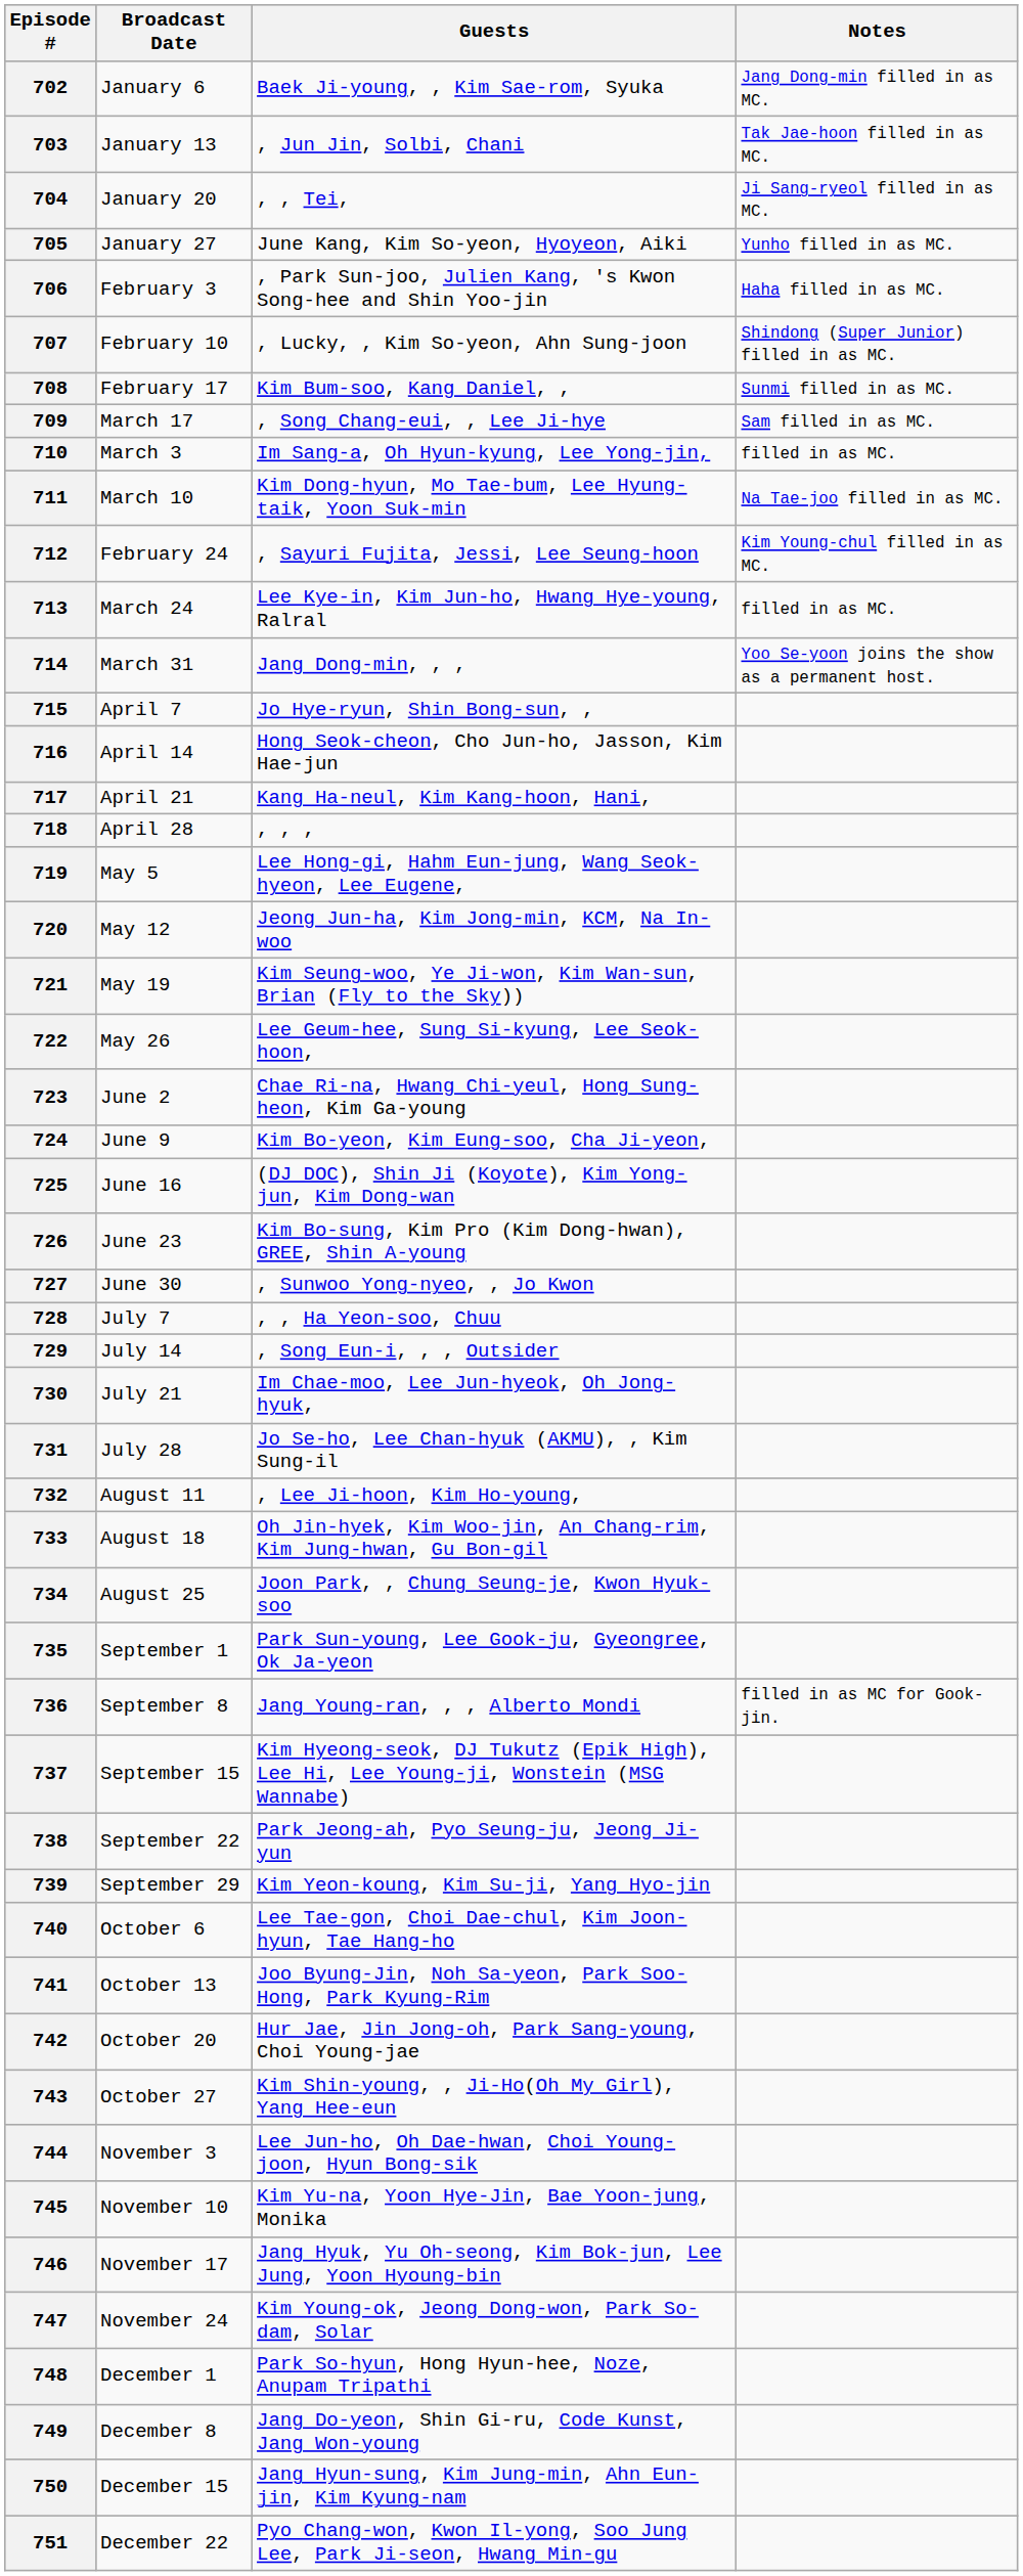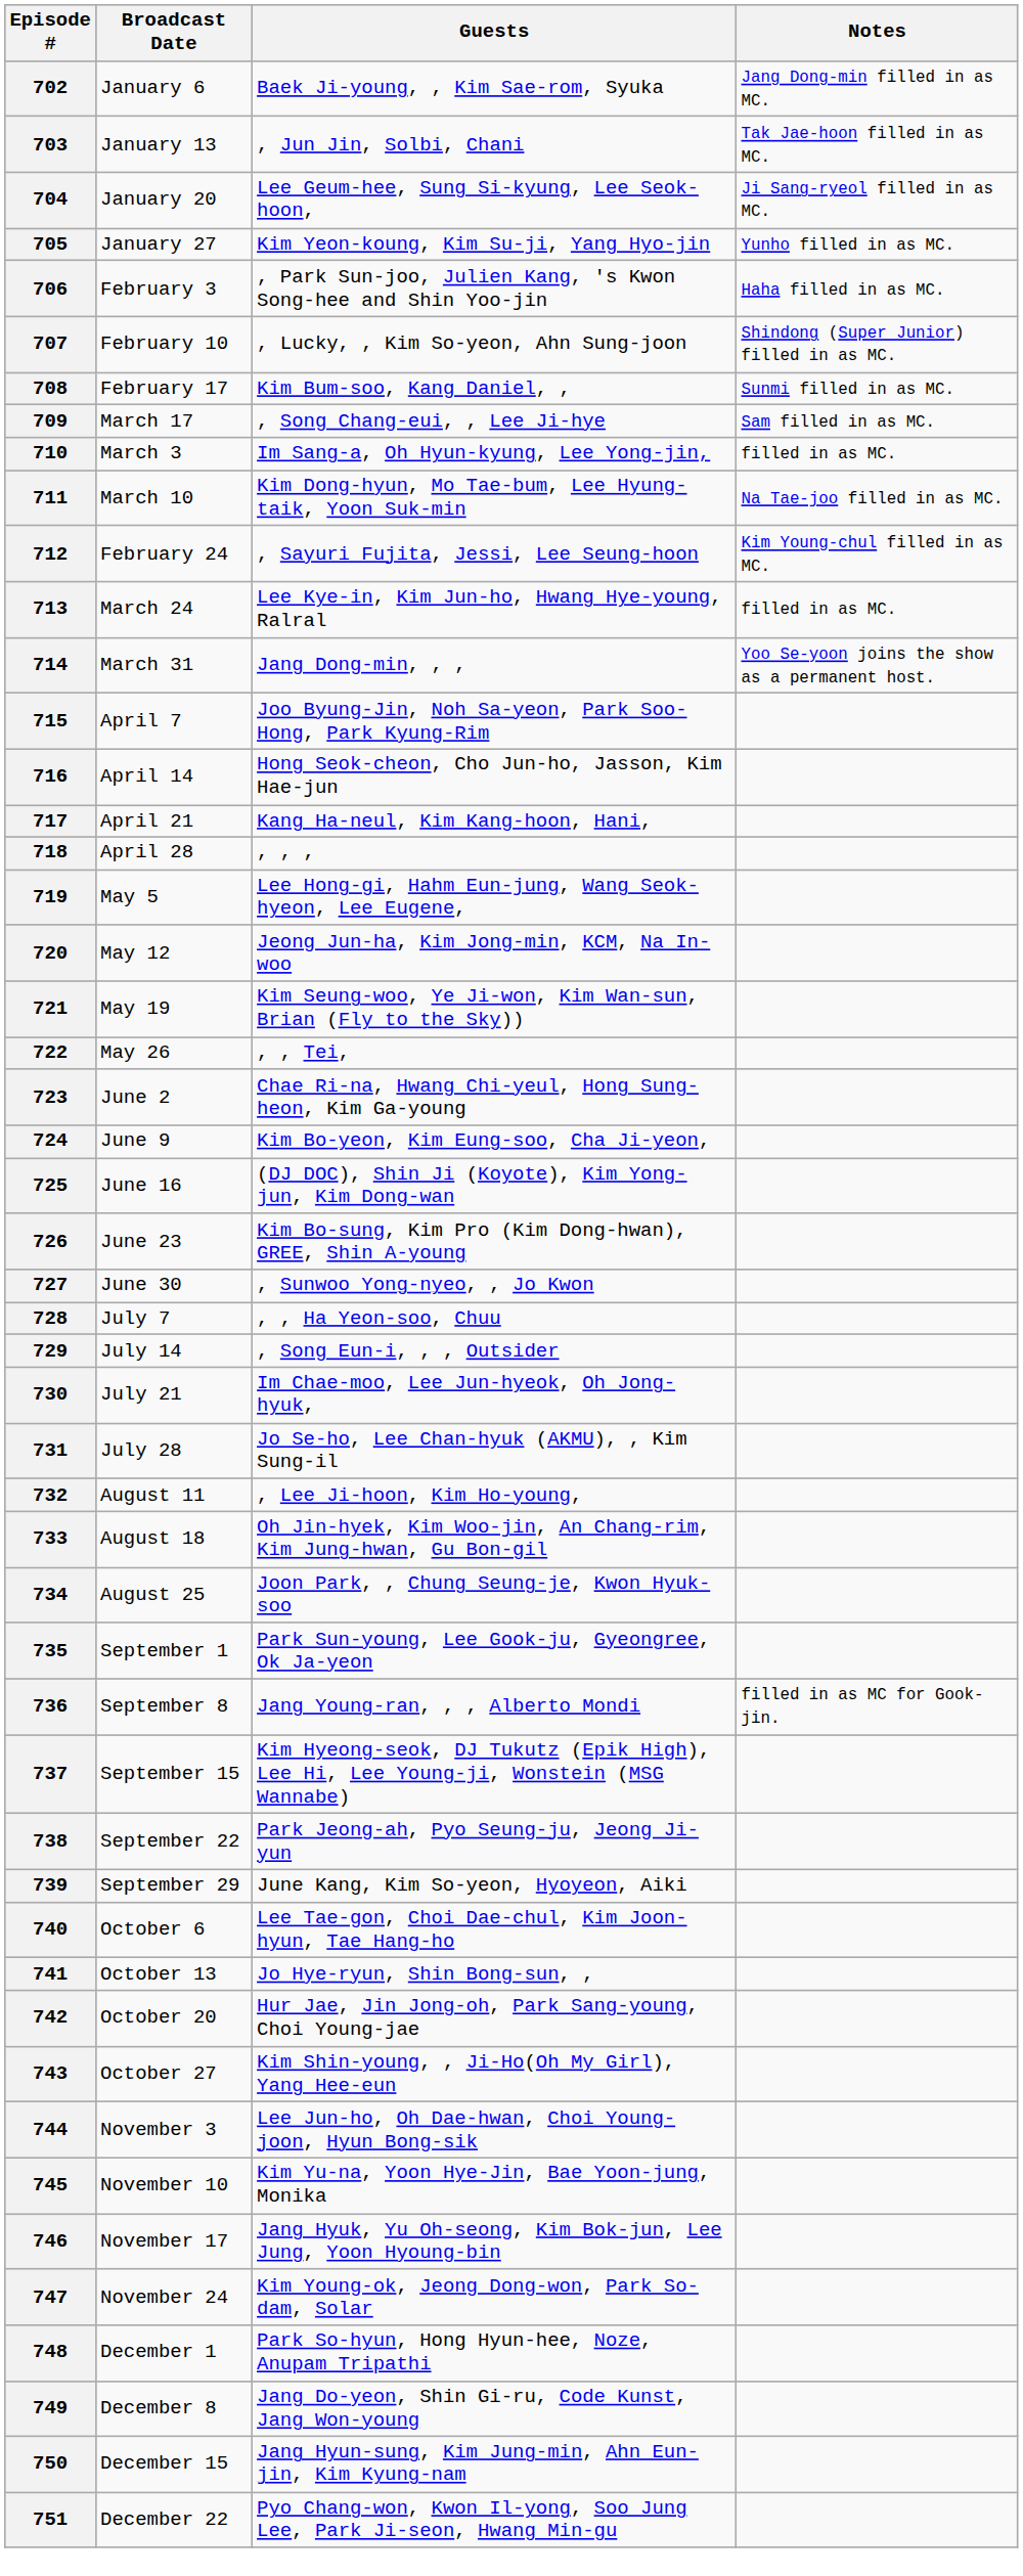 <table class="wikitable" style="font-size: 90%;">
 <tr>
 <th>Episode #</th>
 <th width=120>Broadcast Date</th>
 <th width=550>Guests</th>
 <th width=300>Notes</th>
 </tr>
 <tr>
 <th>702</th>
 <td>January 6</td>
 <td><a href='#'>Baek Ji-young</a>, , <a href='#'>Kim Sae-rom</a>, Syuka</td>
 <td><small><a href='#'>Jang Dong-min</a> filled in as MC.</small></td>
 </tr>
 <tr>
 <th>703</th>
 <td>January 13</td>
 <td>, <a href='#'>Jun Jin</a>, <a href='#'>Solbi</a>, <a href='#'>Chani</a></td>
 <td><small><a href='#'>Tak Jae-hoon</a> filled in as MC.</small></td>
 </tr>
 <tr>
 <th>704</th>
 <td>January 20</td>
-<td>, , <a href='#'>Tei</a>, </td>
+<td><a href='#'>Lee Geum-hee</a>, <a href='#'>Sung Si-kyung</a>, <a href='#'>Lee Seok-hoon</a>, </td>
 <td><small><a href='#'>Ji Sang-ryeol</a> filled in as MC.</small></td>
 </tr>
 <tr>
 <th>705</th>
 <td>January 27</td>
-<td>June Kang, Kim So-yeon, <a href='#'>Hyoyeon</a>, Aiki</td>
+<td><a href='#'>Kim Yeon-koung</a>, <a href='#'>Kim Su-ji</a>, <a href='#'>Yang Hyo-jin</a></td>
 <td><small><a href='#'>Yunho</a> filled in as MC.</small></td>
 </tr>
 <tr>
 <th>706</th>
 <td>February 3</td>
 <td>, Park Sun-joo, <a href='#'>Julien Kang</a>, 's Kwon Song-hee and Shin Yoo-jin</td>
 <td><small><a href='#'>Haha</a> filled in as MC.</small></td>
 </tr>
 <tr>
 <th>707</th>
 <td>February 10</td>
 <td>, Lucky, , Kim So-yeon, Ahn Sung-joon</td>
 <td><small><a href='#'>Shindong</a> (<a href='#'>Super Junior</a>) filled in as MC.</small></td>
 </tr>
 <tr>
 <th>708</th>
 <td>February 17</td>
 <td><a href='#'>Kim Bum-soo</a>, <a href='#'>Kang Daniel</a>, , </td>
 <td><small><a href='#'>Sunmi</a> filled in as MC.</small></td>
 </tr>
 <tr>
 <th>709</th>
 <td>March 17</td>
 <td>, <a href='#'>Song Chang-eui</a>, , <a href='#'>Lee Ji-hye</a></td>
 <td><small><a href='#'>Sam</a> filled in as MC.</small></td>
 </tr>
 <tr>
 <th>710</th>
 <td>March 3</td>
 <td><a href='#'>Im Sang-a</a>, <a href='#'>Oh Hyun-kyung</a>, <a href='#'>Lee Yong-jin,</a> </td>
 <td><small> filled in as MC.</small></td>
 </tr>
 <tr>
 <th>711</th>
 <td>March 10</td>
 <td><a href='#'>Kim Dong-hyun</a>, <a href='#'>Mo Tae-bum</a>, <a href='#'>Lee Hyung-taik</a>, <a href='#'>Yoon Suk-min</a></td>
 <td><small><a href='#'>Na Tae-joo</a> filled in as MC.</small></td>
 </tr>
 <tr>
 <th>712</th>
 <td>February 24</td>
 <td>, <a href='#'>Sayuri Fujita</a>, <a href='#'>Jessi</a>, <a href='#'>Lee Seung-hoon</a></td>
 <td><small><a href='#'>Kim Young-chul</a> filled in as MC.</small></td>
 </tr>
 <tr>
 <th>713</th>
 <td>March 24</td>
 <td><a href='#'>Lee Kye-in</a>, <a href='#'>Kim Jun-ho</a>, <a href='#'>Hwang Hye-young</a>, Ralral</td>
 <td><small> filled in as MC.</small></td>
 </tr>
 <tr>
 <th>714</th>
 <td>March 31</td>
 <td><a href='#'>Jang Dong-min</a>, , , </td>
 <td><small><a href='#'>Yoo Se-yoon</a> joins the show as a permanent host.</small></td>
 </tr>
 <tr>
 <th>715</th>
 <td>April 7</td>
-<td><a href='#'>Jo Hye-ryun</a>, <a href='#'>Shin Bong-sun</a>, , </td>
+<td><a href='#'>Joo Byung-Jin</a>, <a href='#'>Noh Sa-yeon</a>, <a href='#'>Park Soo-Hong</a>, <a href='#'>Park Kyung-Rim</a></td>
 <td></td>
 </tr>
 <tr>
 <th>716</th>
 <td>April 14</td>
 <td><a href='#'>Hong Seok-cheon</a>, Cho Jun-ho, Jasson, Kim Hae-jun</td>
 <td></td>
 </tr>
 <tr>
 <th>717</th>
 <td>April 21</td>
 <td><a href='#'>Kang Ha-neul</a>, <a href='#'>Kim Kang-hoon</a>, <a href='#'>Hani</a>, </td>
 <td></td>
 </tr>
 <tr>
 <th>718</th>
 <td>April 28</td>
 <td>, , , </td>
 <td></td>
 </tr>
 <tr>
 <th>719</th>
 <td>May 5</td>
 <td><a href='#'>Lee Hong-gi</a>, <a href='#'>Hahm Eun-jung</a>, <a href='#'>Wang Seok-hyeon</a>, <a href='#'>Lee Eugene</a>, </td>
 <td></td>
 </tr>
 <tr>
 <th>720</th>
 <td>May 12</td>
 <td><a href='#'>Jeong Jun-ha</a>, <a href='#'>Kim Jong-min</a>, <a href='#'>KCM</a>, <a href='#'>Na In-woo</a></td>
 <td></td>
 </tr>
 <tr>
 <th>721</th>
 <td>May 19</td>
 <td><a href='#'>Kim Seung-woo</a>, <a href='#'>Ye Ji-won</a>, <a href='#'>Kim Wan-sun</a>, <a href='#'>Brian</a> (<a href='#'>Fly to the Sky</a>))</td>
 <td></td>
 </tr>
 <tr>
 <th>722</th>
 <td>May 26</td>
-<td><a href='#'>Lee Geum-hee</a>, <a href='#'>Sung Si-kyung</a>, <a href='#'>Lee Seok-hoon</a>, </td>
+<td>, , <a href='#'>Tei</a>, </td>
 <td></td>
 </tr>
 <tr>
 <th>723</th>
 <td>June 2</td>
 <td><a href='#'>Chae Ri-na</a>, <a href='#'>Hwang Chi-yeul</a>, <a href='#'>Hong Sung-heon</a>, Kim Ga-young</td>
 <td></td>
 </tr>
 <tr>
 <th>724</th>
 <td>June 9</td>
 <td><a href='#'>Kim Bo-yeon</a>, <a href='#'>Kim Eung-soo</a>, <a href='#'>Cha Ji-yeon</a>, </td>
 <td></td>
 </tr>
 <tr>
 <th>725</th>
 <td>June 16</td>
 <td> (<a href='#'>DJ DOC</a>), <a href='#'>Shin Ji</a> (<a href='#'>Koyote</a>), <a href='#'>Kim Yong-jun</a>, <a href='#'>Kim Dong-wan</a></td>
 <td></td>
 </tr>
 <tr>
 <th>726</th>
 <td>June 23</td>
 <td><a href='#'>Kim Bo-sung</a>, Kim Pro (Kim Dong-hwan), <a href='#'>GREE</a>, <a href='#'>Shin A-young</a></td>
 <td></td>
 </tr>
 <tr>
 <th>727</th>
 <td>June 30</td>
 <td>, <a href='#'>Sunwoo Yong-nyeo</a>, , <a href='#'>Jo Kwon</a></td>
 <td></td>
 </tr>
 <tr>
 <th>728</th>
 <td>July 7</td>
 <td>, , <a href='#'>Ha Yeon-soo</a>, <a href='#'>Chuu</a></td>
 <td></td>
 </tr>
 <tr>
 <th>729</th>
 <td>July 14</td>
 <td>, <a href='#'>Song Eun-i</a>, , , <a href='#'>Outsider</a></td>
 <td></td>
 </tr>
 <tr>
 <th>730</th>
 <td>July 21</td>
 <td><a href='#'>Im Chae-moo</a>, <a href='#'>Lee Jun-hyeok</a>, <a href='#'>Oh Jong-hyuk</a>, </td>
 <td></td>
 </tr>
 <tr>
 <th>731</th>
 <td>July 28</td>
 <td><a href='#'>Jo Se-ho</a>, <a href='#'>Lee Chan-hyuk</a> (<a href='#'>AKMU</a>), , Kim Sung-il</td>
 <td></td>
 </tr>
 <tr>
 <th>732</th>
 <td>August 11</td>
 <td>, <a href='#'>Lee Ji-hoon</a>, <a href='#'>Kim Ho-young</a>, </td>
 <td></td>
 </tr>
 <tr>
 <th>733</th>
 <td>August 18</td>
 <td><a href='#'>Oh Jin-hyek</a>, <a href='#'>Kim Woo-jin</a>, <a href='#'>An Chang-rim</a>, <a href='#'>Kim Jung-hwan</a>, <a href='#'>Gu Bon-gil</a></td>
 <td></td>
 </tr>
 <tr>
 <th>734</th>
 <td>August 25</td>
 <td><a href='#'>Joon Park</a>, , <a href='#'>Chung Seung-je</a>, <a href='#'>Kwon Hyuk-soo</a></td>
 <td></td>
 </tr>
 <tr>
 <th>735</th>
 <td>September 1</td>
 <td><a href='#'>Park Sun-young</a>, <a href='#'>Lee Gook-ju</a>, <a href='#'>Gyeongree</a>, <a href='#'>Ok Ja-yeon</a></td>
 <td></td>
 </tr>
 <tr>
 <th>736</th>
 <td>September 8</td>
 <td><a href='#'>Jang Young-ran</a>, , , <a href='#'>Alberto Mondi</a></td>
 <td><small> filled in as MC for Gook-jin.</small></td>
 </tr>
 <tr>
 <th>737</th>
 <td>September 15</td>
 <td><a href='#'>Kim Hyeong-seok</a>, <a href='#'>DJ Tukutz</a> (<a href='#'>Epik High</a>), <a href='#'>Lee Hi</a>, <a href='#'>Lee Young-ji</a>, <a href='#'>Wonstein</a> (<a href='#'>MSG Wannabe</a>)</td>
 <td></td>
 </tr>
 <tr>
 <th>738</th>
 <td>September 22</td>
 <td><a href='#'>Park Jeong-ah</a>, <a href='#'>Pyo Seung-ju</a>, <a href='#'>Jeong Ji-yun</a></td>
 <td></td>
 </tr>
 <tr>
 <th>739</th>
 <td>September 29</td>
-<td><a href='#'>Kim Yeon-koung</a>, <a href='#'>Kim Su-ji</a>, <a href='#'>Yang Hyo-jin</a></td>
+<td>June Kang, Kim So-yeon, <a href='#'>Hyoyeon</a>, Aiki</td>
 </tr>
 <tr>
 <th>740</th>
 <td>October 6</td>
 <td><a href='#'>Lee Tae-gon</a>, <a href='#'>Choi Dae-chul</a>, <a href='#'>Kim Joon-hyun</a>, <a href='#'>Tae Hang-ho</a></td>
 <td></td>
 </tr>
 <tr>
 <th>741</th>
 <td>October 13</td>
-<td><a href='#'>Joo Byung-Jin</a>, <a href='#'>Noh Sa-yeon</a>, <a href='#'>Park Soo-Hong</a>, <a href='#'>Park Kyung-Rim</a></td>
+<td><a href='#'>Jo Hye-ryun</a>, <a href='#'>Shin Bong-sun</a>, , </td>
 <td></td>
 </tr>
 <tr>
 <th>742</th>
 <td>October 20</td>
 <td><a href='#'>Hur Jae</a>, <a href='#'>Jin Jong-oh</a>, <a href='#'>Park Sang-young</a>, Choi Young-jae</td>
 <td></td>
 </tr>
 <tr>
 <th>743</th>
 <td>October 27</td>
 <td><a href='#'>Kim Shin-young</a>, , <a href='#'>Ji-Ho</a>(<a href='#'>Oh My Girl</a>), <a href='#'>Yang Hee-eun</a></td>
 <td></td>
 </tr>
 <tr>
 <th>744</th>
 <td>November 3</td>
 <td><a href='#'>Lee Jun-ho</a>, <a href='#'>Oh Dae-hwan</a>, <a href='#'>Choi Young-joon</a>, <a href='#'>Hyun Bong-sik</a></td>
 <td></td>
 </tr>
 <tr>
 <th>745</th>
 <td>November 10</td>
 <td><a href='#'>Kim Yu-na</a>, <a href='#'>Yoon Hye-Jin</a>, <a href='#'>Bae Yoon-jung</a>, Monika</td>
 <td></td>
 </tr>
 <tr>
 <th>746</th>
 <td>November 17</td>
 <td><a href='#'>Jang Hyuk</a>, <a href='#'>Yu Oh-seong</a>, <a href='#'>Kim Bok-jun</a>, <a href='#'>Lee Jung</a>, <a href='#'>Yoon Hyoung-bin</a></td>
 <td></td>
 </tr>
 <tr>
 <th>747</th>
 <td>November 24</td>
 <td><a href='#'>Kim Young-ok</a>, <a href='#'>Jeong Dong-won</a>, <a href='#'>Park So-dam</a>, <a href='#'>Solar</a></td>
 <td></td>
 </tr>
 <tr>
 <th>748</th>
 <td>December 1</td>
 <td><a href='#'>Park So-hyun</a>, Hong Hyun-hee, <a href='#'>Noze</a>, <a href='#'>Anupam Tripathi</a></td>
 <td></td>
 </tr>
 <tr>
 <th>749</th>
 <td>December 8</td>
 <td><a href='#'>Jang Do-yeon</a>, Shin Gi-ru, <a href='#'>Code Kunst</a>, <a href='#'>Jang Won-young</a></td>
 <td></td>
 </tr>
 <tr>
 <th>750</th>
 <td>December 15</td>
 <td><a href='#'>Jang Hyun-sung</a>, <a href='#'>Kim Jung-min</a>, <a href='#'>Ahn Eun-jin</a>, <a href='#'>Kim Kyung-nam</a></td>
 <td></td>
 </tr>
 <tr>
 <th>751</th>
 <td>December 22</td>
 <td><a href='#'>Pyo Chang-won</a>, <a href='#'>Kwon Il-yong</a>, <a href='#'>Soo Jung Lee</a>, <a href='#'>Park Ji-seon</a>, <a href='#'>Hwang Min-gu</a></td>
 <td></td>
 </tr>
 </table>
